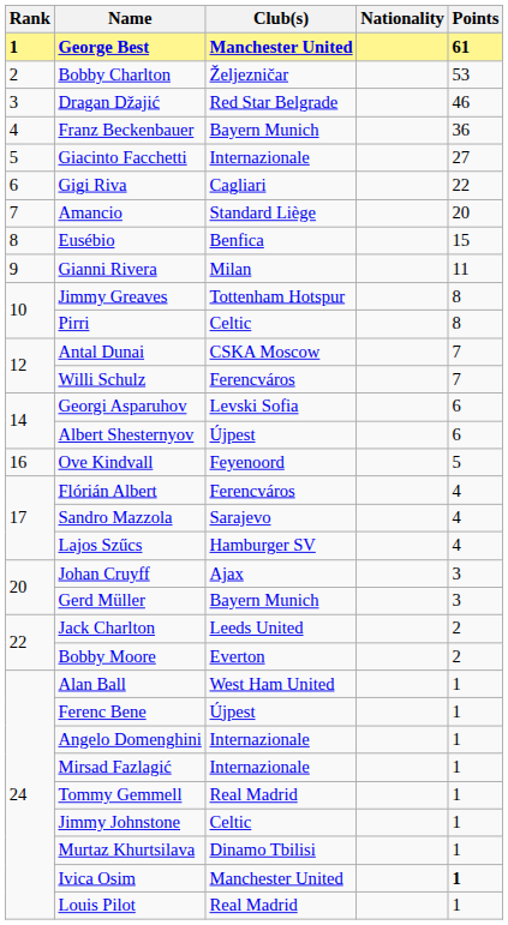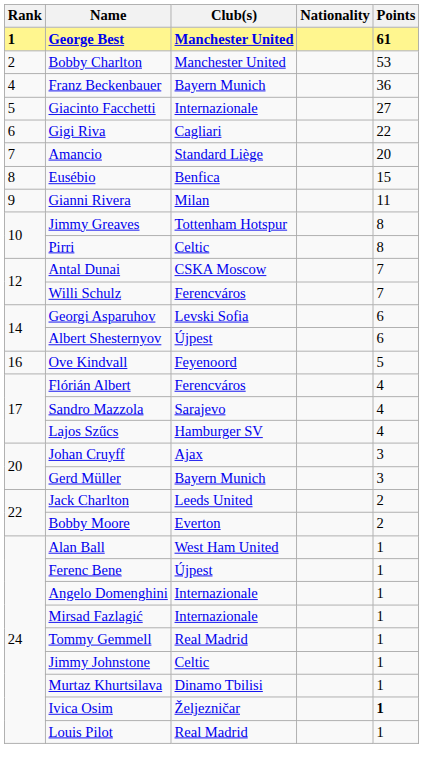 <table class="wikitable">
 <tr>
 <th>Rank</th>
 <th>Name</th>
 <th>Club(s)</th>
 <th>Nationality</th>
 <th>Points</th>
 </tr>
 <tr style="background-color: #FFF68F; font-weight: bold;">
 <td>1</td>
 <td><a href='#'>George Best</a></td>
 <td align="left"> <a href='#'>Manchester United</a></td>
 <td></td>
 <td>61</td>
 </tr>
 <tr>
 <td>2</td>
 <td><a href='#'>Bobby Charlton</a></td>
-<td align="left"> <a href='#'>Željezničar</a></td>
+<td align="left"> <a href='#'>Manchester United</a></td>
 <td></td>
 <td>53</td>
-</tr>
-<tr>
-<td>3</td>
-<td><a href='#'>Dragan Džajić</a></td>
-<td align="left"> <a href='#'>Red Star Belgrade</a></td>
-<td></td>
-<td>46</td>
 </tr>
 <tr>
 <td>4</td>
 <td><a href='#'>Franz Beckenbauer</a></td>
 <td align="left"> <a href='#'>Bayern Munich</a></td>
 <td></td>
 <td>36</td>
 </tr>
 <tr>
 <td>5</td>
 <td><a href='#'>Giacinto Facchetti</a></td>
 <td align="left"> <a href='#'>Internazionale</a></td>
 <td></td>
 <td>27</td>
 </tr>
 <tr>
 <td>6</td>
 <td><a href='#'>Gigi Riva</a></td>
 <td align="left"> <a href='#'>Cagliari</a></td>
 <td></td>
 <td>22</td>
 </tr>
 <tr>
 <td>7</td>
 <td><a href='#'>Amancio</a></td>
 <td align="left"> <a href='#'>Standard Liège</a></td>
 <td></td>
 <td>20</td>
 </tr>
 <tr>
 <td>8</td>
 <td><a href='#'>Eusébio</a></td>
 <td align="left"> <a href='#'>Benfica</a></td>
 <td></td>
 <td>15</td>
 </tr>
 <tr>
 <td>9</td>
 <td><a href='#'>Gianni Rivera</a></td>
 <td align="left"> <a href='#'>Milan</a></td>
 <td></td>
 <td>11</td>
 </tr>
 <tr>
 <td rowspan="2">10</td>
 <td><a href='#'>Jimmy Greaves</a></td>
 <td align="left"> <a href='#'>Tottenham Hotspur</a></td>
 <td></td>
 <td>8</td>
 </tr>
 <tr>
 <td><a href='#'>Pirri</a></td>
 <td align="left"> <a href='#'>Celtic</a></td>
 <td></td>
 <td>8</td>
 </tr>
 <tr>
 <td rowspan="2">12</td>
 <td><a href='#'>Antal Dunai</a></td>
 <td align="left"> <a href='#'>CSKA Moscow</a></td>
 <td></td>
 <td>7</td>
 </tr>
 <tr>
 <td><a href='#'>Willi Schulz</a></td>
 <td align="left"> <a href='#'>Ferencváros</a></td>
 <td></td>
 <td>7</td>
 </tr>
 <tr>
 <td rowspan="2">14</td>
 <td><a href='#'>Georgi Asparuhov</a></td>
 <td align="left"> <a href='#'>Levski Sofia</a></td>
 <td></td>
 <td>6</td>
 </tr>
 <tr>
 <td><a href='#'>Albert Shesternyov</a></td>
 <td align="left"> <a href='#'>Újpest</a></td>
 <td></td>
 <td>6</td>
 </tr>
 <tr>
 <td>16</td>
 <td><a href='#'>Ove Kindvall</a></td>
 <td align="left"> <a href='#'>Feyenoord</a></td>
 <td></td>
 <td>5</td>
 </tr>
 <tr>
 <td rowspan="3">17</td>
 <td><a href='#'>Flórián Albert</a></td>
 <td align="left"> <a href='#'>Ferencváros</a></td>
 <td></td>
 <td>4</td>
 </tr>
 <tr>
 <td><a href='#'>Sandro Mazzola</a></td>
 <td align="left"> <a href='#'>Sarajevo</a></td>
 <td></td>
 <td>4</td>
 </tr>
 <tr>
 <td><a href='#'>Lajos Szűcs</a></td>
 <td align="left"> <a href='#'>Hamburger SV</a></td>
 <td></td>
 <td>4</td>
 </tr>
 <tr>
 <td rowspan="2">20</td>
 <td><a href='#'>Johan Cruyff</a></td>
 <td align="left"> <a href='#'>Ajax</a></td>
 <td></td>
 <td>3</td>
 </tr>
 <tr>
 <td><a href='#'>Gerd Müller</a></td>
 <td align="left"> <a href='#'>Bayern Munich</a></td>
 <td></td>
 <td>3</td>
 </tr>
 <tr>
 <td rowspan="2">22</td>
 <td><a href='#'>Jack Charlton</a></td>
 <td align="left"> <a href='#'>Leeds United</a></td>
 <td></td>
 <td>2</td>
 </tr>
 <tr>
 <td><a href='#'>Bobby Moore</a></td>
 <td align="left"> <a href='#'>Everton</a></td>
 <td></td>
 <td>2</td>
 </tr>
 <tr>
 <td rowspan="9">24</td>
 <td><a href='#'>Alan Ball</a></td>
 <td align="left"> <a href='#'>West Ham United</a></td>
 <td></td>
 <td>1</td>
 </tr>
 <tr>
 <td><a href='#'>Ferenc Bene</a></td>
 <td align="left"> <a href='#'>Újpest</a></td>
 <td></td>
 <td>1</td>
 </tr>
 <tr>
 <td><a href='#'>Angelo Domenghini</a></td>
 <td align="left"> <a href='#'>Internazionale</a></td>
 <td></td>
 <td>1</td>
 </tr>
 <tr>
 <td><a href='#'>Mirsad Fazlagić</a></td>
 <td align="left"> <a href='#'>Internazionale</a></td>
 <td></td>
 <td>1</td>
 </tr>
 <tr>
 <td><a href='#'>Tommy Gemmell</a></td>
 <td align="left"> <a href='#'>Real Madrid</a></td>
 <td></td>
 <td>1</td>
 </tr>
 <tr>
 <td><a href='#'>Jimmy Johnstone</a></td>
 <td align="left"> <a href='#'>Celtic</a></td>
 <td></td>
 <td>1</td>
 </tr>
 <tr>
 <td><a href='#'>Murtaz Khurtsilava</a></td>
 <td align="left"> <a href='#'>Dinamo Tbilisi</a></td>
 <td></td>
 <td>1</td>
 </tr>
 <tr>
 <td><a href='#'>Ivica Osim</a></td>
-<td align="left"> <a href='#'>Manchester United</a></td>
+<td align="left"> <a href='#'>Željezničar</a></td>
 <td></td>
 <td><strong>1</strong></td>
 </tr>
 <tr>
 <td><a href='#'>Louis Pilot</a></td>
 <td align="left"> <a href='#'>Real Madrid</a></td>
 <td></td>
 <td>1</td>
 </tr>
 </table>
